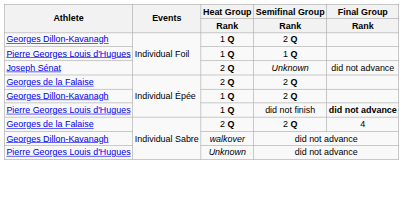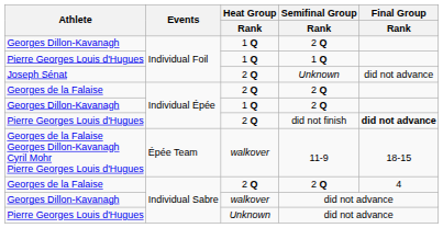 <table class=wikitable style="font-size:90%">
 <tr>
 <th rowspan="2">Athlete</th>
 <th rowspan="2">Events</th>
 <th>Heat Group</th>
 <th>Semifinal Group</th>
 <th>Final Group</th>
 </tr>
 <tr>
 <th>Rank</th>
 <th>Rank</th>
 <th>Rank</th>
 </tr>
 <tr>
 <td><a href='#'>Georges Dillon-Kavanagh</a></td>
 <td rowspan=3>Individual Foil</td>
 <td align="center">1 <strong>Q</strong></td>
 <td align="center">2 <strong>Q</strong></td>
 <td align="center"></td>
 </tr>
 <tr>
 <td><a href='#'>Pierre Georges Louis d'Hugues</a></td>
 <td align="center">1 <strong>Q</strong></td>
 <td align="center">1 <strong>Q</strong></td>
 <td align="center"></td>
 </tr>
 <tr>
 <td><a href='#'>Joseph Sénat</a></td>
 <td align="center">2 <strong>Q</strong></td>
 <td align="center"><em>Unknown</em></td>
 <td align="center">did not advance</td>
 </tr>
 <tr>
 <td><a href='#'>Georges de la Falaise</a></td>
 <td rowspan=3>Individual Épée</td>
 <td align="center">2 <strong>Q</strong></td>
 <td align="center">2 <strong>Q</strong></td>
 <td align="center"></td>
 </tr>
 <tr>
 <td><a href='#'>Georges Dillon-Kavanagh</a></td>
 <td align="center">1 <strong>Q</strong></td>
 <td align="center">2 <strong>Q</strong></td>
 <td align="center"></td>
 </tr>
 <tr>
 <td><a href='#'>Pierre Georges Louis d'Hugues</a></td>
-<td align="center">1 <strong>Q</strong></td>
+<td align="center">2 <strong>Q</strong></td>
 <td align="center">did not finish</td>
 <td align="center"><strong>did not advance</strong></td>
+</tr>
+<tr>
+<td><a href='#'>Georges de la Falaise</a><br><a href='#'>Georges Dillon-Kavanagh</a><br><a href='#'>Cyril Mohr</a><br><a href='#'>Pierre Georges Louis d'Hugues</a></td>
+<td>Épée Team</td>
+<td align="center"><em>walkover</em></td>
+<td align="center"><br> 11-9</td>
+<td align="center"><br> 18-15 </td>
 </tr>
 <tr>
 <td><a href='#'>Georges de la Falaise</a></td>
 <td rowspan=3>Individual Sabre</td>
 <td align="center">2 <strong>Q</strong></td>
 <td align="center">2 <strong>Q</strong></td>
 <td align="center">4</td>
 </tr>
 <tr>
 <td><a href='#'>Georges Dillon-Kavanagh</a></td>
 <td align="center"><em>walkover</em></td>
 <td align="center" colspan=2>did not advance</td>
 </tr>
 <tr>
 <td><a href='#'>Pierre Georges Louis d'Hugues</a></td>
 <td align="center"><em>Unknown</em></td>
 <td align="center" colspan=2>did not advance</td>
 </tr>
 </table>
